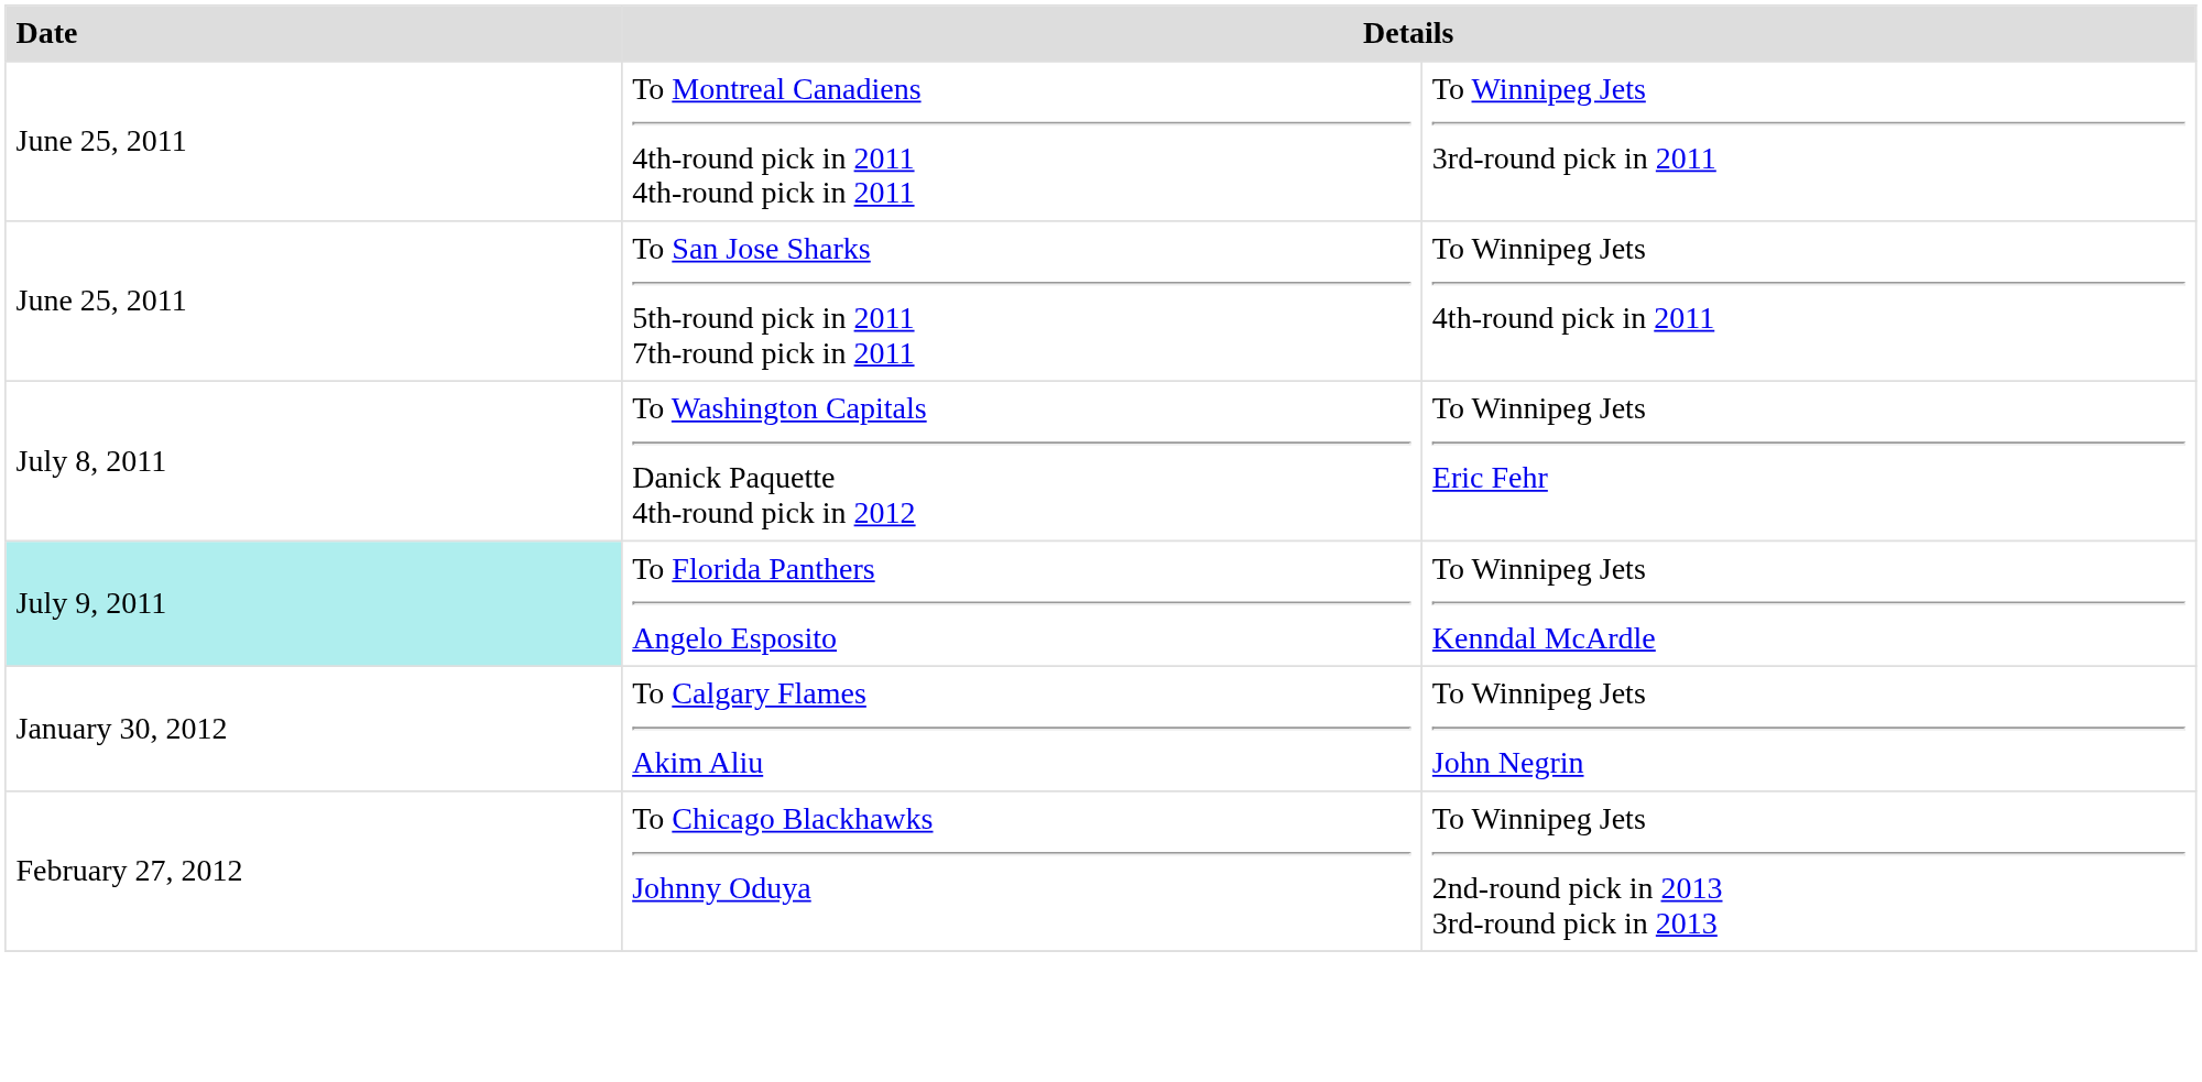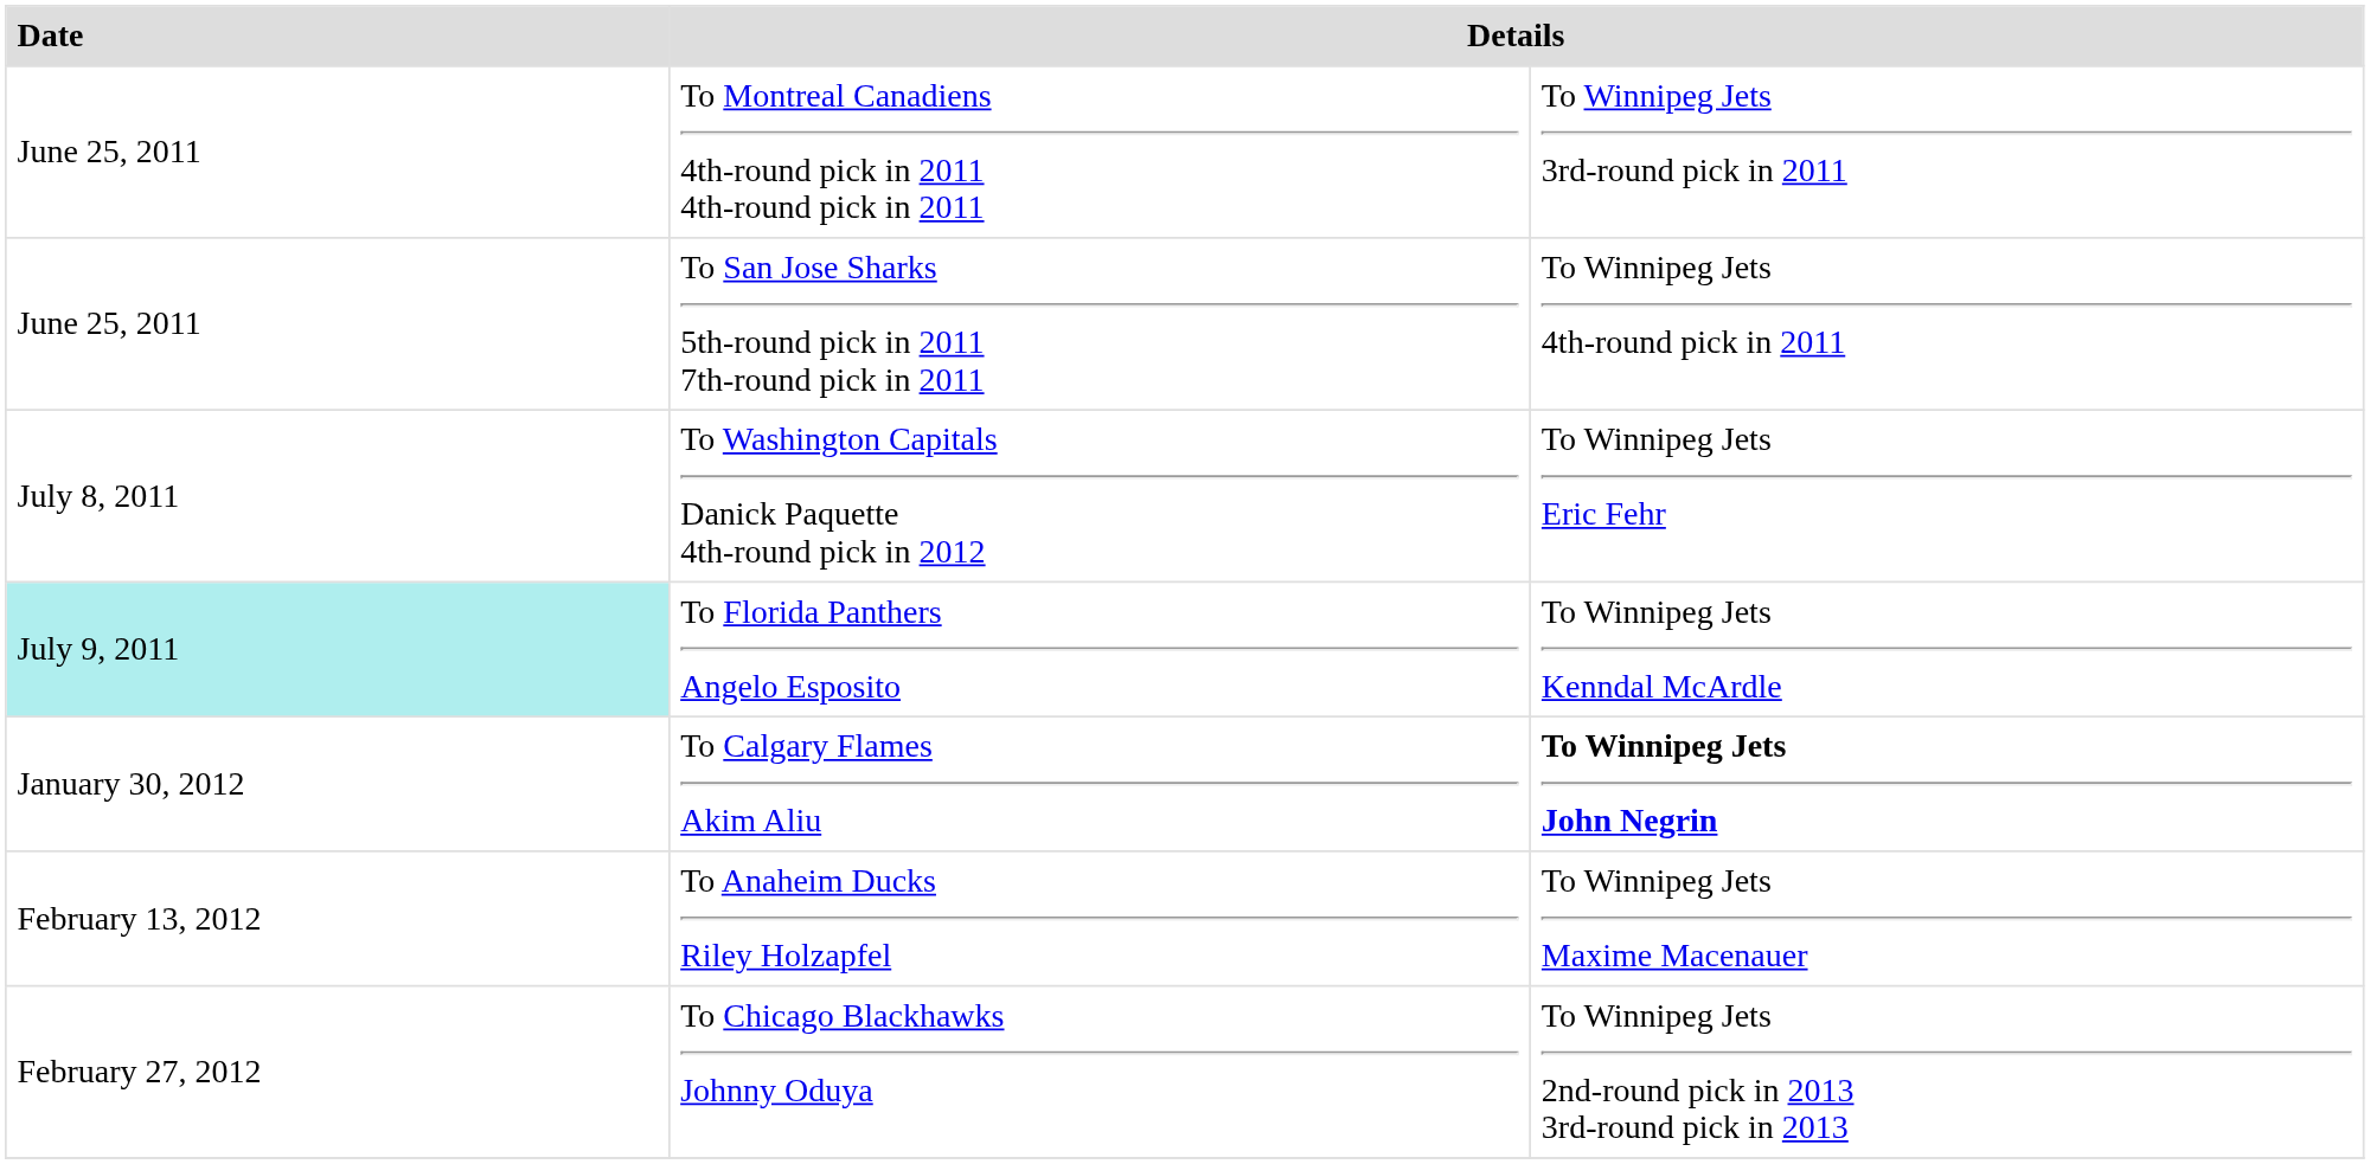 <table border=1 style="border-collapse:collapse" bordercolor="#DFDFDF"  cellpadding="5" width=90%>
 <tr bgcolor="#dddddd">
 <th style="text-align:left;">Date</th>
 <th colspan="2">Details</th>
 </tr>
 <tr>
 <td>June 25, 2011<br></td>
 <td valign="top">To <a href='#'>Montreal Canadiens</a><hr>4th-round pick in <a href='#'>2011</a><br>4th-round pick in <a href='#'>2011</a></td>
 <td valign="top">To <a href='#'>Winnipeg Jets</a><hr>3rd-round pick in <a href='#'>2011</a></td>
 </tr>
 <tr>
 <td>June 25, 2011<br></td>
 <td valign="top">To <a href='#'>San Jose Sharks</a><hr>5th-round pick in <a href='#'>2011</a><br>7th-round pick in <a href='#'>2011</a></td>
 <td valign="top">To Winnipeg Jets<hr>4th-round pick in <a href='#'>2011</a></td>
 </tr>
 <tr>
 <td>July 8, 2011</td>
 <td valign="top">To <a href='#'>Washington Capitals</a> <hr>Danick Paquette<br>4th-round pick in <a href='#'>2012</a></td>
 <td valign="top">To Winnipeg Jets <hr><a href='#'>Eric Fehr</a></td>
 </tr>
 <tr>
 <td style="background: paleturquoise;">July 9, 2011</td>
 <td valign="top">To <a href='#'>Florida Panthers</a> <hr><a href='#'>Angelo Esposito</a></td>
 <td valign="top">To Winnipeg Jets <hr><a href='#'>Kenndal McArdle</a></td>
 </tr>
 <tr>
 <td>January 30, 2012</td>
 <td valign="top">To <a href='#'>Calgary Flames</a> <hr><a href='#'>Akim Aliu</a></td>
-<td valign="top">To Winnipeg Jets <hr><a href='#'>John Negrin</a></td>
+<td valign="top"><strong>To Winnipeg Jets <hr><a href='#'>John Negrin</a></strong></td>
+</tr>
+<tr>
+<td>February 13, 2012</td>
+<td valign="top">To <a href='#'>Anaheim Ducks</a> <hr><a href='#'>Riley Holzapfel</a></td>
+<td valign="top">To Winnipeg Jets <hr><a href='#'>Maxime Macenauer</a></td>
 </tr>
 <tr>
 <td>February 27, 2012</td>
 <td valign="top">To <a href='#'>Chicago Blackhawks</a> <hr><a href='#'>Johnny Oduya</a></td>
 <td valign="top">To Winnipeg Jets <hr>2nd-round pick in <a href='#'>2013</a><br>3rd-round pick in <a href='#'>2013</a></td>
 </tr>
 <tr>
 </tr>
 </table>
